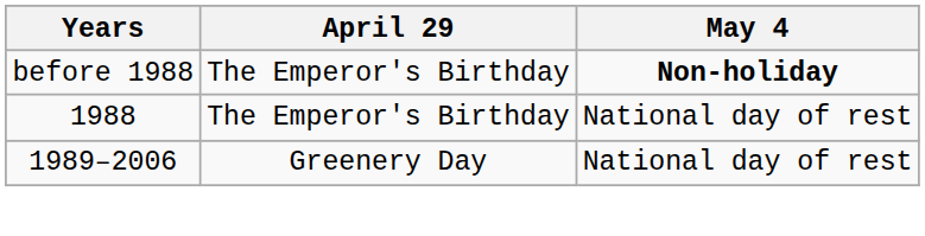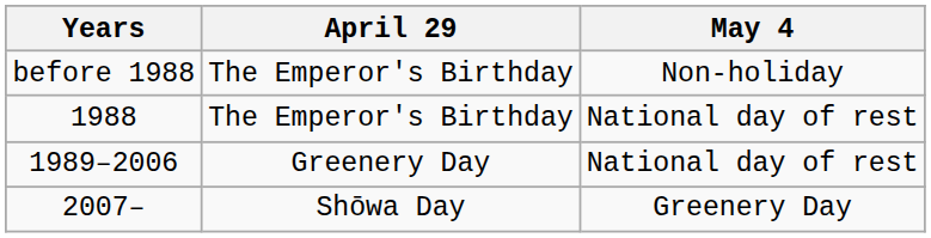 <table class="wikitable" style="text-align:center">
 <tr>
 <th>Years</th>
 <th>April 29</th>
 <th>May 4</th>
 </tr>
 <tr>
 <td>before 1988</td>
 <td>The Emperor's Birthday</td>
-<td><strong>Non-holiday</strong></td>
+<td>Non-holiday</td>
 </tr>
 <tr>
 <td>1988</td>
 <td>The Emperor's Birthday</td>
 <td>National day of rest</td>
 </tr>
 <tr>
 <td>1989–2006</td>
 <td>Greenery Day</td>
 <td>National day of rest</td>
 </tr>
+<tr>
+<td>2007–</td>
+<td>Shōwa Day</td>
+<td>Greenery Day</td>
+</tr>
 </table>
